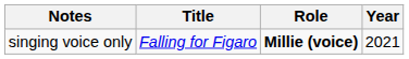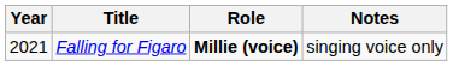 <table class="wikitable">
 <tr>
-<th>Notes</th>
+<th>Year</th>
 <th>Title</th>
 <th>Role</th>
-<th>Year</th>
+<th>Notes</th>
 </tr>
 <tr>
-<td>singing voice only</td>
+<td>2021</td>
 <td><em><a href='#'>Falling for Figaro</a></em></td>
 <td><strong>Millie (voice)</strong></td>
-<td>2021</td>
+<td>singing voice only</td>
 </tr>
 </table>
